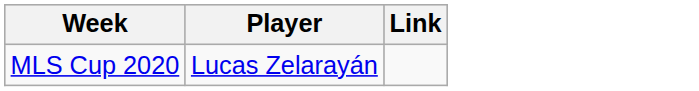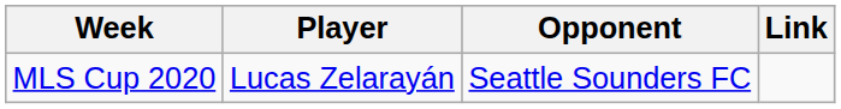 <table class=wikitable>
 <tr>
 <th>Week</th>
 <th>Player</th>
+<th>Opponent</th>
 <th>Link</th>
 </tr>
 <tr>
 <td><a href='#'>MLS Cup 2020</a></td>
 <td> <a href='#'>Lucas Zelarayán</a></td>
+<td><a href='#'>Seattle Sounders FC</a></td>
 <td></td>
 </tr>
 </table>
